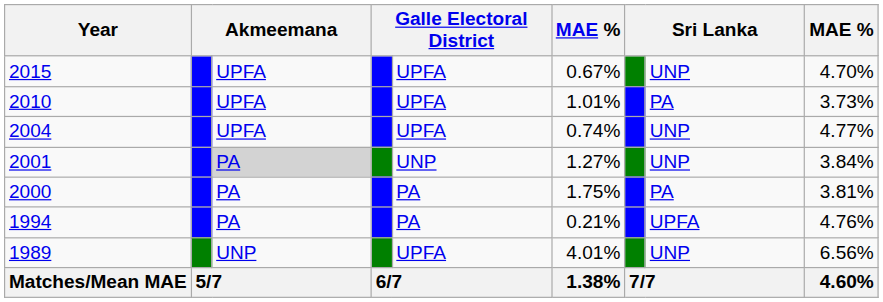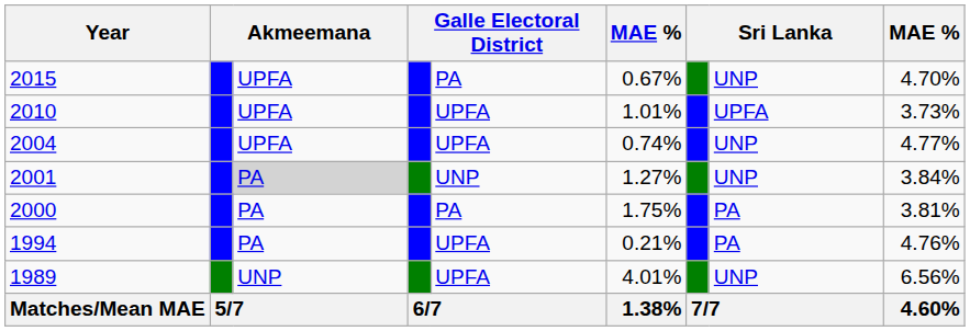 <table class="wikitable">
 <tr>
 <th>Year</th>
 <th colspan="2" width="144px">Akmeemana</th>
 <th colspan="2" width="144px"><a href='#'>Galle Electoral District</a></th>
 <th><a href='#'>MAE</a> %</th>
 <th colspan="2" width="144px">Sri Lanka</th>
 <th>MAE %</th>
 </tr>
 <tr>
 <td><a href='#'>2015</a></td>
 <td style="background-color:blue;" width="10px"></td>
 <td style="text-align:left;"><a href='#'>UPFA</a></td>
 <td style="background-color:blue;" width="10px"></td>
-<td style="text-align:left;"><a href='#'>UPFA</a></td>
+<td style="text-align:left;"><a href='#'>PA</a></td>
 <td style="text-align:right;">0.67%</td>
 <td style="background-color:green;" width="10px"></td>
 <td style="text-align:left;"><a href='#'>UNP</a></td>
 <td style="text-align:right;">4.70%</td>
 </tr>
 <tr>
 <td><a href='#'>2010</a></td>
 <td style="background-color:blue;" width="10px"></td>
 <td style="text-align:left;"><a href='#'>UPFA</a></td>
 <td style="background-color:blue;" width="10px"></td>
 <td style="text-align:left;"><a href='#'>UPFA</a></td>
 <td style="text-align:right;">1.01%</td>
 <td style="background-color:blue;" width="10px"></td>
-<td style="text-align:left;"><a href='#'>PA</a></td>
+<td style="text-align:left;"><a href='#'>UPFA</a></td>
 <td style="text-align:right;">3.73%</td>
 </tr>
 <tr>
 <td><a href='#'>2004</a></td>
 <td style="background-color:blue;" width="10px"></td>
 <td style="text-align:left;"><a href='#'>UPFA</a></td>
 <td style="background-color:blue;" width="10px"></td>
 <td style="text-align:left;"><a href='#'>UPFA</a></td>
 <td style="text-align:right;">0.74%</td>
 <td style="background-color:blue;" width="10px"></td>
 <td style="text-align:left;"><a href='#'>UNP</a></td>
 <td style="text-align:right;">4.77%</td>
 </tr>
 <tr>
 <td><a href='#'>2001</a></td>
 <td style="background-color:blue;" width="10px"></td>
 <td style="background: lightgrey; text-align:left;"><a href='#'>PA</a></td>
 <td style="background-color:green;" width="10px"></td>
 <td style="text-align:left;"><a href='#'>UNP</a></td>
 <td style="text-align:right;">1.27%</td>
 <td style="background-color:green;" width="10px"></td>
 <td style="text-align:left;"><a href='#'>UNP</a></td>
 <td style="text-align:right;">3.84%</td>
 </tr>
 <tr>
 <td><a href='#'>2000</a></td>
 <td style="background-color:blue;" width="10px"></td>
 <td style="text-align:left;"><a href='#'>PA</a></td>
 <td style="background-color:blue;" width="10px"></td>
 <td style="text-align:left;"><a href='#'>PA</a></td>
 <td style="text-align:right;">1.75%</td>
 <td style="background-color:blue;" width="10px"></td>
 <td style="text-align:left;"><a href='#'>PA</a></td>
 <td style="text-align:right;">3.81%</td>
 </tr>
 <tr>
 <td><a href='#'>1994</a></td>
 <td style="background-color:blue;" width="10px"></td>
 <td style="text-align:left;"><a href='#'>PA</a></td>
 <td style="background-color:blue;" width="10px"></td>
-<td style="text-align:left;"><a href='#'>PA</a></td>
+<td style="text-align:left;"><a href='#'>UPFA</a></td>
 <td style="text-align:right;">0.21%</td>
 <td style="background-color:blue;" width="10px"></td>
-<td style="text-align:left;"><a href='#'>UPFA</a></td>
+<td style="text-align:left;"><a href='#'>PA</a></td>
 <td style="text-align:right;">4.76%</td>
 </tr>
 <tr>
 <td><a href='#'>1989</a></td>
 <td style="background-color:green;" width="10px"></td>
 <td style="text-align:left;"><a href='#'>UNP</a></td>
 <td style="background-color:green;" width="10px"></td>
 <td style="text-align:left;"><a href='#'>UPFA</a></td>
 <td style="text-align:right;">4.01%</td>
 <td style="background-color:green;" width="10px"></td>
 <td style="text-align:left;"><a href='#'>UNP</a></td>
 <td style="text-align:right;">6.56%</td>
 </tr>
 <tr>
 <th>Matches/Mean MAE</th>
 <th style="text-align:left;"colspan="2" width="144px">5/7</th>
 <th style="text-align:left;"colspan="2" width="144px">6/7</th>
 <th style="text-align:right;">1.38%</th>
 <th style="text-align:left;"colspan="2" width="144px">7/7</th>
 <th style="text-align:right;">4.60%</th>
 </tr>
 </table>
